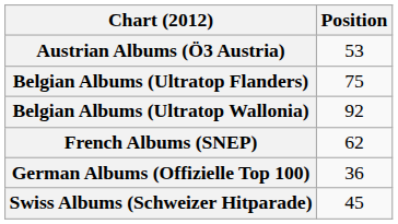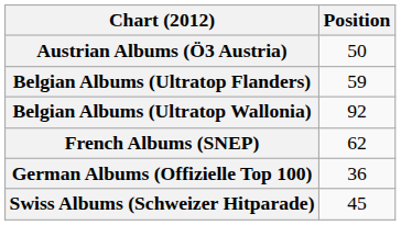 <table class="wikitable sortable plainrowheaders" style="text-align:center">
 <tr>
 <th scope="col">Chart (2012)</th>
 <th scope="col">Position</th>
 </tr>
 <tr>
 <th scope="row">Austrian Albums (Ö3 Austria)</th>
-<td>53</td>
+<td>50</td>
 </tr>
 <tr>
 <th scope="row">Belgian Albums (Ultratop Flanders)</th>
-<td>75</td>
+<td>59</td>
 </tr>
 <tr>
 <th scope="row">Belgian Albums (Ultratop Wallonia)</th>
 <td>92</td>
 </tr>
 <tr>
 <th scope="row">French Albums (SNEP)</th>
 <td>62</td>
 </tr>
 <tr>
 <th scope="row">German Albums (Offizielle Top 100)</th>
 <td>36</td>
 </tr>
 <tr>
 <th scope="row">Swiss Albums (Schweizer Hitparade)</th>
 <td>45</td>
 </tr>
 </table>
